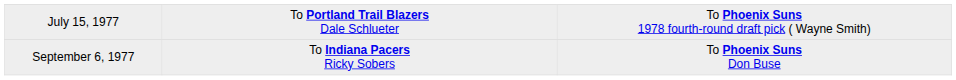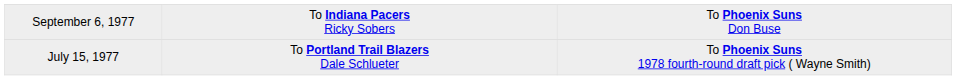 <table border=1 style="border-collapse:collapse; text-align: center; width: 100%" bordercolor="#DFDFDF"  cellpadding="5">
+<tr>
+</tr>
+<tr bgcolor="eeeeee">
+<td style="width:12%">September 6, 1977</td>
+<td style="width:30%" valign="top">To <strong><a href='#'>Indiana Pacers</a></strong><br> <a href='#'>Ricky Sobers</a></td>
+<td style="width:30%" valign="top">To <strong><a href='#'>Phoenix Suns</a></strong><br> <a href='#'>Don Buse</a></td>
+</tr>
 <tr>
 </tr>
 <tr bgcolor="eeeeee">
 <td style="width:12%">July 15, 1977</td>
 <td style="width:30%" valign="top">To <strong><a href='#'>Portland Trail Blazers</a></strong><br> <a href='#'>Dale Schlueter</a></td>
 <td style="width:30%" valign="top">To <strong><a href='#'>Phoenix Suns</a></strong><br><a href='#'>1978 fourth-round draft pick</a> ( Wayne Smith)</td>
 </tr>
-<tr>
-</tr>
-<tr bgcolor="eeeeee">
-<td style="width:12%">September 6, 1977</td>
-<td style="width:30%" valign="top">To <strong><a href='#'>Indiana Pacers</a></strong><br> <a href='#'>Ricky Sobers</a></td>
-<td style="width:30%" valign="top">To <strong><a href='#'>Phoenix Suns</a></strong><br> <a href='#'>Don Buse</a></td>
-</tr>
 </table>
